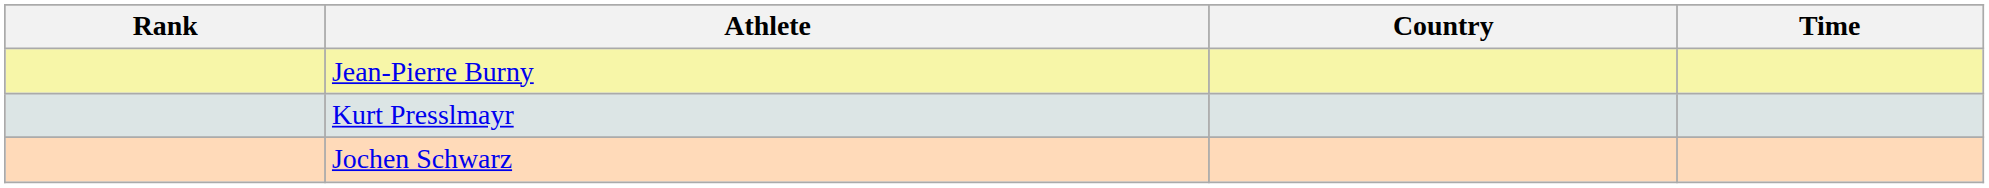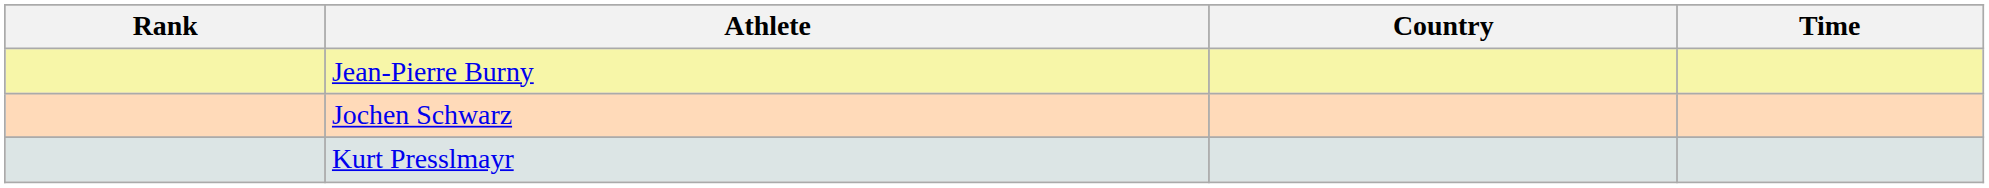 <table class="wikitable" width=90% style="font-size:100%; text-align:left;">
 <tr>
 <th>Rank</th>
 <th>Athlete</th>
 <th>Country</th>
 <th>Time</th>
 </tr>
 <tr bgcolor="#F7F6A8">
 <td align=center></td>
 <td><a href='#'>Jean-Pierre Burny</a></td>
 <td></td>
 <td align="right"></td>
 </tr>
+<tr bgcolor="#FFDAB9">
+<td align=center></td>
+<td><a href='#'>Jochen Schwarz</a></td>
+<td></td>
+<td align="right"></td>
+</tr>
 <tr bgcolor="#DCE5E5">
 <td align=center></td>
 <td><a href='#'>Kurt Presslmayr</a></td>
 <td></td>
 <td align="right"></td>
 </tr>
-<tr bgcolor="#FFDAB9">
-<td align=center></td>
-<td><a href='#'>Jochen Schwarz</a></td>
-<td></td>
-<td align="right"></td>
-</tr>
 </table>
